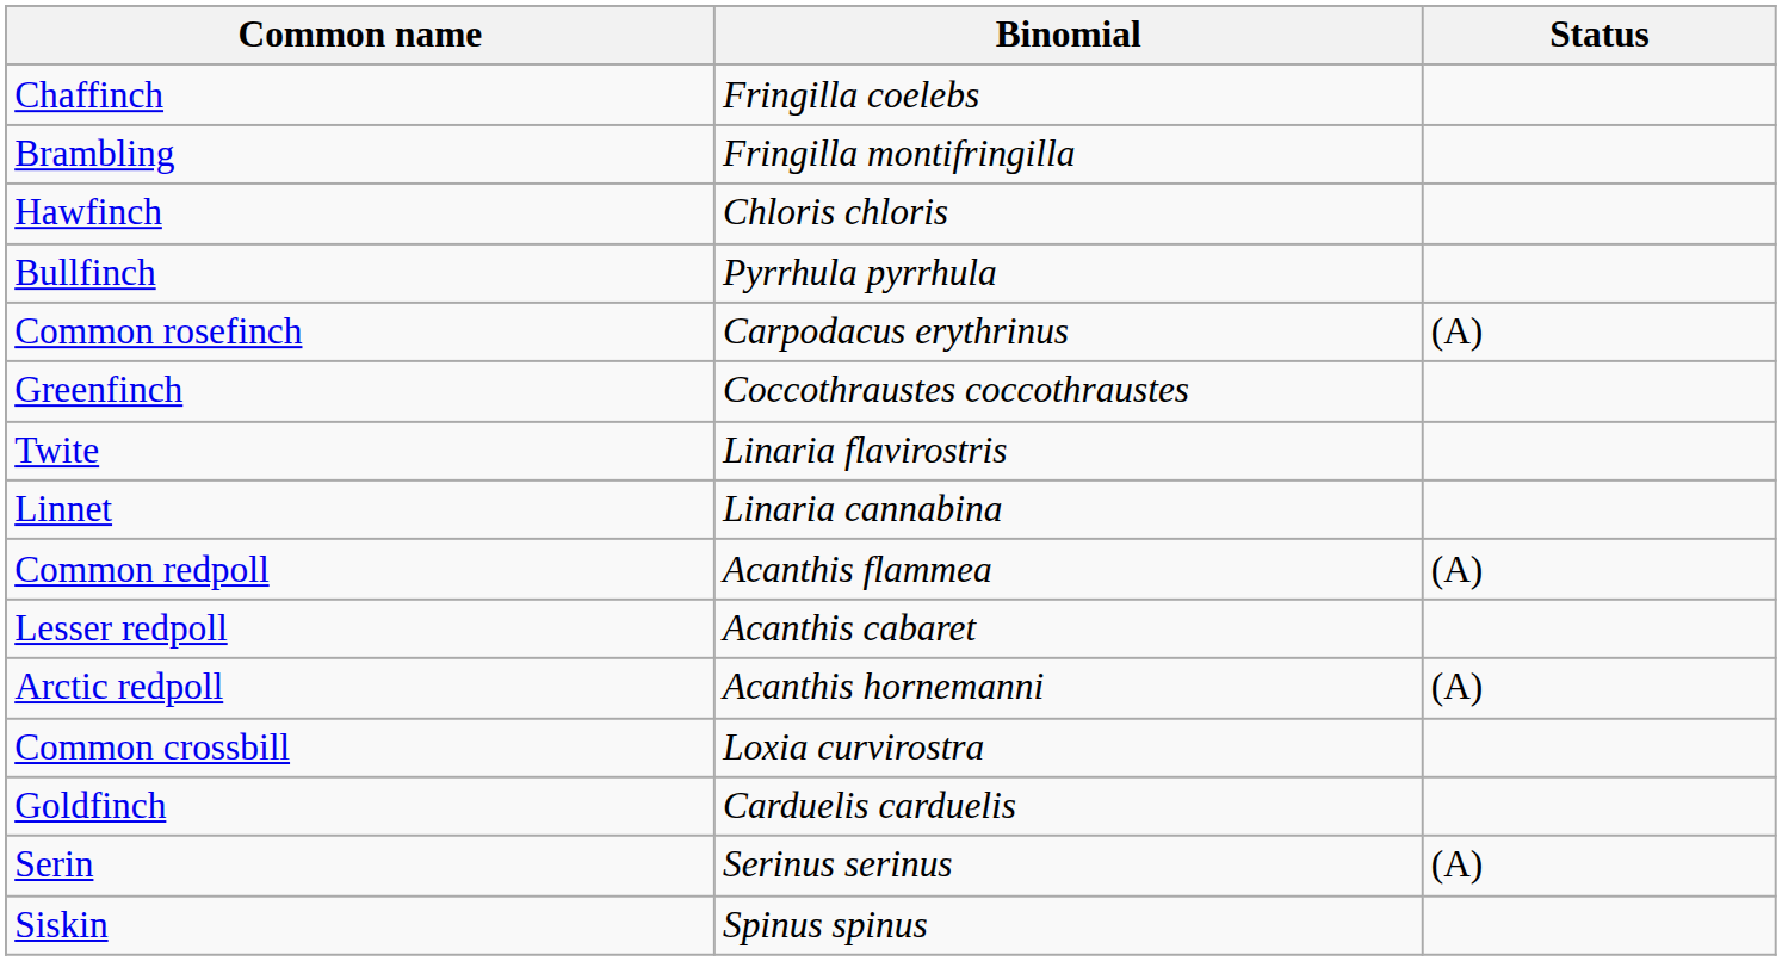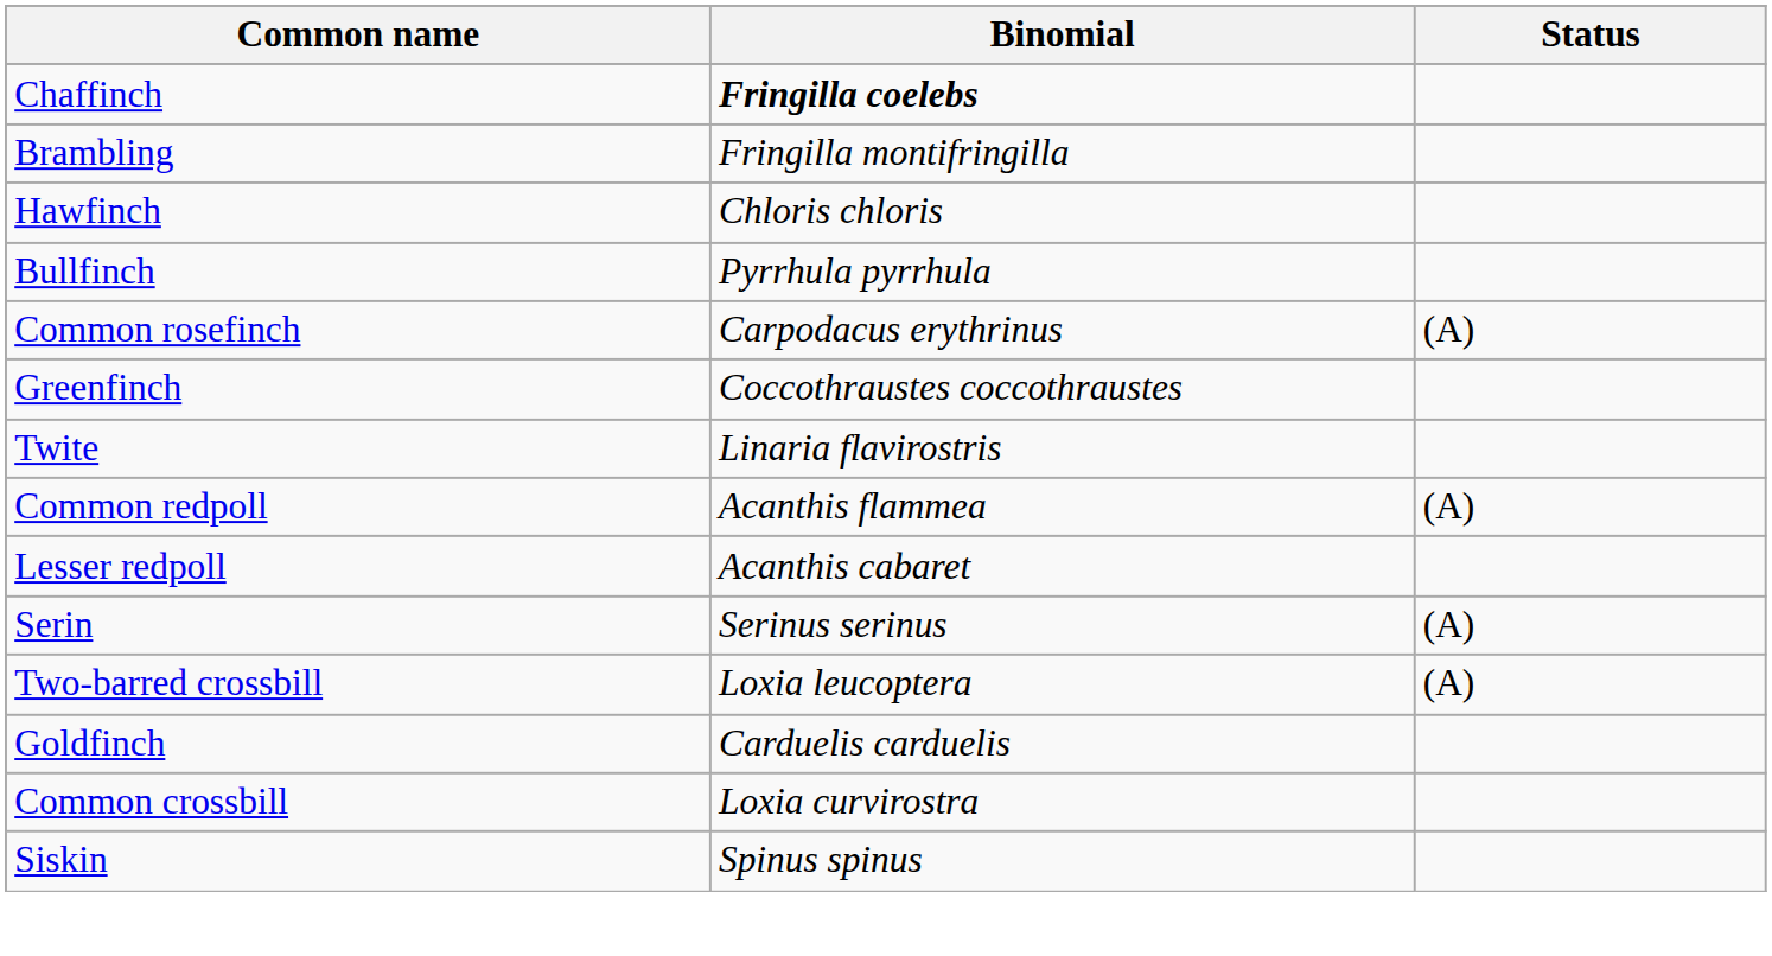 <table style="width:60%;" class="wikitable">
 <tr>
 <th width=40%>Common name</th>
 <th width=40%>Binomial</th>
 <th width=20%>Status</th>
 </tr>
 <tr>
 <td><a href='#'>Chaffinch</a></td>
-<td><em>Fringilla coelebs</em></td>
+<td><strong><em>Fringilla coelebs</em></strong></td>
 <td></td>
 </tr>
 <tr>
 <td><a href='#'>Brambling</a></td>
 <td><em>Fringilla montifringilla</em></td>
 <td></td>
 </tr>
 <tr>
 <td><a href='#'>Hawfinch</a></td>
 <td><em>Chloris chloris</em></td>
 <td></td>
 </tr>
 <tr>
 <td><a href='#'>Bullfinch</a></td>
 <td><em>Pyrrhula pyrrhula</em></td>
 <td></td>
 </tr>
 <tr>
 <td><a href='#'>Common rosefinch</a></td>
 <td><em>Carpodacus erythrinus</em></td>
 <td>(A)</td>
 </tr>
 <tr>
 <td><a href='#'>Greenfinch</a></td>
 <td><em>Coccothraustes coccothraustes</em></td>
 <td></td>
 </tr>
 <tr>
 <td><a href='#'>Twite</a></td>
 <td><em>Linaria flavirostris</em></td>
 <td></td>
 </tr>
 <tr>
-<td><a href='#'>Linnet</a></td>
-<td><em>Linaria cannabina</em></td>
-<td></td>
-</tr>
-<tr>
 <td><a href='#'>Common redpoll</a></td>
 <td><em>Acanthis flammea</em></td>
 <td>(A)</td>
 </tr>
 <tr>
 <td><a href='#'>Lesser redpoll</a></td>
 <td><em>Acanthis cabaret</em></td>
 <td></td>
 </tr>
 <tr>
-<td><a href='#'>Arctic redpoll</a></td>
-<td><em>Acanthis hornemanni</em></td>
+<td><a href='#'>Serin</a></td>
+<td><em>Serinus serinus</em></td>
 <td>(A)</td>
+</tr>
+<tr>
+<td><a href='#'>Two-barred crossbill</a></td>
+<td><em>Loxia leucoptera</em></td>
+<td>(A)</td>
+</tr>
+<tr>
+<td><a href='#'>Goldfinch</a></td>
+<td><em>Carduelis carduelis</em></td>
+<td></td>
 </tr>
 <tr>
 <td><a href='#'>Common crossbill</a></td>
 <td><em>Loxia curvirostra</em></td>
 <td></td>
 </tr>
 <tr>
-<td><a href='#'>Goldfinch</a></td>
-<td><em>Carduelis carduelis</em></td>
-<td></td>
-</tr>
-<tr>
-<td><a href='#'>Serin</a></td>
-<td><em>Serinus serinus</em></td>
-<td>(A)</td>
-</tr>
-<tr>
 <td><a href='#'>Siskin</a></td>
 <td><em>Spinus spinus</em></td>
 <td></td>
 </tr>
 </table>
